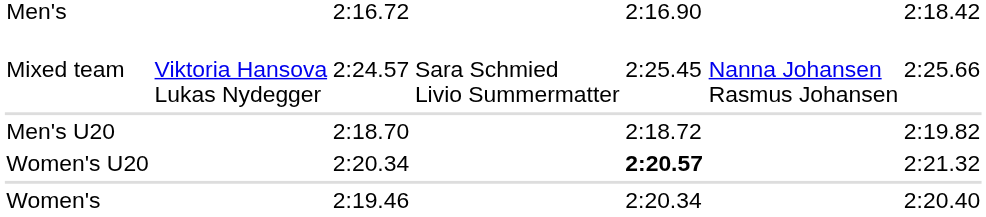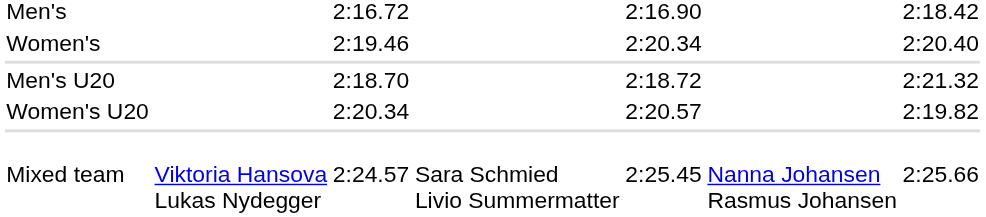 <table>
 <tr>
 <td>Men's</td>
 <td></td>
 <td>2:16.72</td>
 <td></td>
 <td>2:16.90</td>
 <td></td>
 <td>2:18.42</td>
 </tr>
 <tr>
-<td>Mixed team</td>
-<td><br><a href='#'>Viktoria Hansova</a><br>Lukas Nydegger</td>
-<td>2:24.57</td>
-<td><br>Sara Schmied<br>Livio Summermatter</td>
-<td>2:25.45</td>
-<td><br><a href='#'>Nanna Johansen</a><br>Rasmus Johansen</td>
-<td>2:25.66</td>
+<td>Women's</td>
+<td></td>
+<td>2:19.46</td>
+<td></td>
+<td>2:20.34</td>
+<td></td>
+<td>2:20.40</td>
 </tr>
 <tr bgcolor=#DDDDDD>
 <td colspan=7></td>
 </tr>
 <tr>
 <td>Men's U20</td>
 <td></td>
 <td>2:18.70</td>
 <td></td>
 <td>2:18.72</td>
 <td></td>
-<td>2:19.82</td>
+<td>2:21.32</td>
 </tr>
 <tr>
 <td>Women's U20</td>
 <td></td>
 <td>2:20.34</td>
 <td></td>
-<td><strong>2:20.57</strong></td>
+<td>2:20.57</td>
 <td></td>
-<td>2:21.32</td>
+<td>2:19.82</td>
 </tr>
 <tr bgcolor=#DDDDDD>
 <td colspan=7></td>
 </tr>
 <tr>
-<td>Women's</td>
-<td></td>
-<td>2:19.46</td>
-<td></td>
-<td>2:20.34</td>
-<td></td>
-<td>2:20.40</td>
+<td>Mixed team</td>
+<td><br><a href='#'>Viktoria Hansova</a><br>Lukas Nydegger</td>
+<td>2:24.57</td>
+<td><br>Sara Schmied<br>Livio Summermatter</td>
+<td>2:25.45</td>
+<td><br><a href='#'>Nanna Johansen</a><br>Rasmus Johansen</td>
+<td>2:25.66</td>
 </tr>
 </table>
